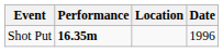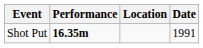 <table class="wikitable" style="border-collapse: collapse; font-size: 95%;">
 <tr>
 <th scope="col">Event</th>
 <th scope="col">Performance</th>
 <th scope="col">Location</th>
 <th scope="col">Date</th>
 </tr>
 <tr>
 <td>Shot Put</td>
 <td><strong>16.35m</strong></td>
 <td></td>
-<td>1996</td>
+<td>1991</td>
 </tr>
 </table>
